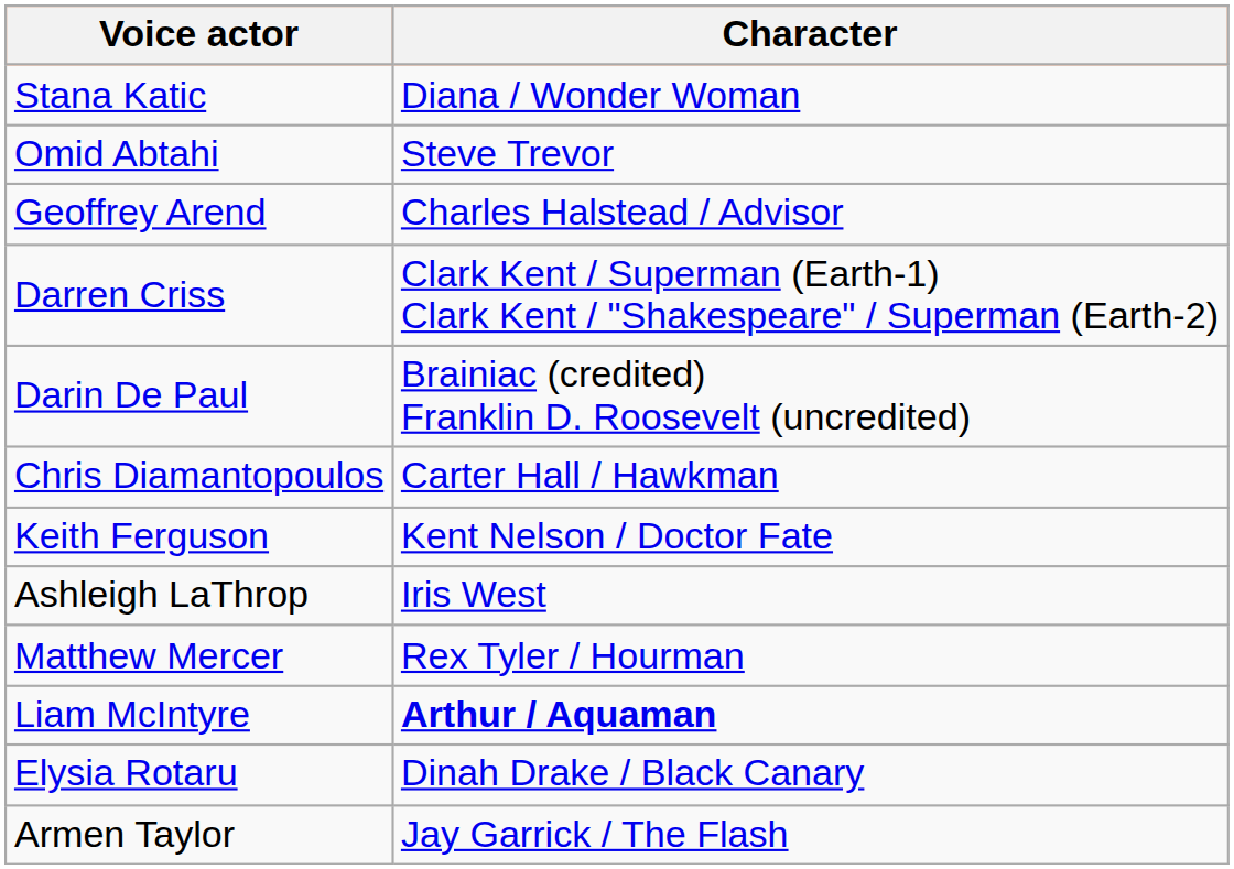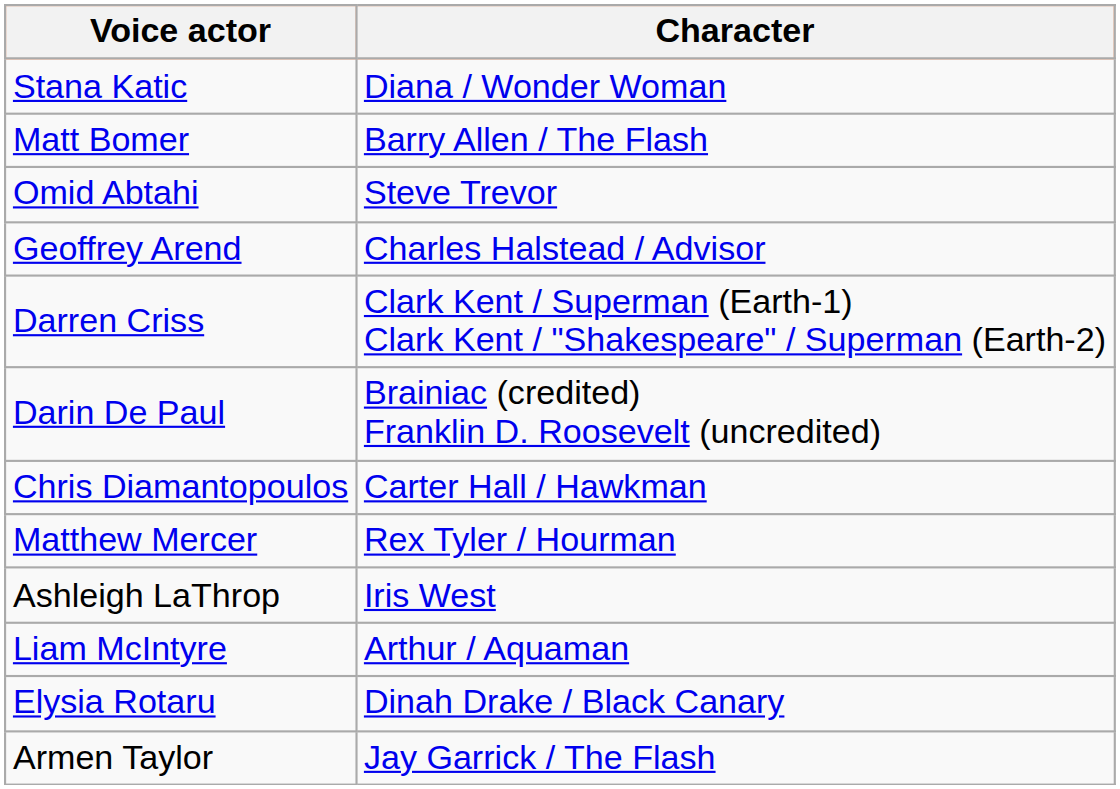 <table class="wikitable sortable">
 <tr style="background:rgb(255,85,0);">
 <th>Voice actor</th>
 <th>Character</th>
 </tr>
 <tr>
 <td><a href='#'>Stana Katic</a></td>
 <td><a href='#'>Diana / Wonder Woman</a></td>
+</tr>
+<tr>
+<td><a href='#'>Matt Bomer</a></td>
+<td><a href='#'>Barry Allen / The Flash</a></td>
 </tr>
 <tr>
 <td><a href='#'>Omid Abtahi</a></td>
 <td><a href='#'>Steve Trevor</a></td>
 </tr>
 <tr>
 <td><a href='#'>Geoffrey Arend</a></td>
 <td><a href='#'>Charles Halstead / Advisor</a></td>
 </tr>
 <tr>
 <td><a href='#'>Darren Criss</a></td>
 <td><a href='#'>Clark Kent / Superman</a> (Earth-1)<br><a href='#'>Clark Kent / "Shakespeare" / Superman</a> (Earth-2)</td>
 </tr>
 <tr>
 <td><a href='#'>Darin De Paul</a></td>
 <td><a href='#'>Brainiac</a> (credited)<br><a href='#'>Franklin D. Roosevelt</a> (uncredited)</td>
 </tr>
 <tr>
 <td><a href='#'>Chris Diamantopoulos</a></td>
 <td><a href='#'>Carter Hall / Hawkman</a></td>
 </tr>
 <tr>
-<td><a href='#'>Keith Ferguson</a></td>
-<td><a href='#'>Kent Nelson / Doctor Fate</a></td>
+<td><a href='#'>Matthew Mercer</a></td>
+<td><a href='#'>Rex Tyler / Hourman</a></td>
 </tr>
 <tr>
 <td>Ashleigh LaThrop</td>
 <td><a href='#'>Iris West</a></td>
 </tr>
 <tr>
-<td><a href='#'>Matthew Mercer</a></td>
-<td><a href='#'>Rex Tyler / Hourman</a></td>
-</tr>
-<tr>
 <td><a href='#'>Liam McIntyre</a></td>
-<td><strong><a href='#'>Arthur / Aquaman</a></strong></td>
+<td><a href='#'>Arthur / Aquaman</a></td>
 </tr>
 <tr>
 <td><a href='#'>Elysia Rotaru</a></td>
 <td><a href='#'>Dinah Drake / Black Canary</a></td>
 </tr>
 <tr>
 <td>Armen Taylor</td>
 <td><a href='#'>Jay Garrick / The Flash</a></td>
 </tr>
 </table>
